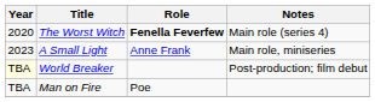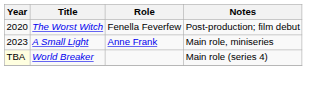 <table class="wikitable sortable">
 <tr>
 <th>Year</th>
 <th>Title</th>
 <th>Role</th>
 <th class="unsortable">Notes</th>
 </tr>
 <tr>
 <td>2020</td>
 <td><em><a href='#'>The Worst Witch</a></em></td>
-<td><strong>Fenella Feverfew</strong></td>
-<td>Main role (series 4)</td>
+<td>Fenella Feverfew</td>
+<td>Post-production; film debut</td>
 </tr>
 <tr>
 <td>2023</td>
 <td><em><a href='#'>A Small Light</a></em></td>
 <td><a href='#'>Anne Frank</a></td>
 <td>Main role, miniseries</td>
 </tr>
 <tr>
 <td style="background: lightyellow;">TBA</td>
 <td><em><a href='#'>World Breaker</a></em></td>
 <td></td>
-<td>Post-production; film debut</td>
-</tr>
-<tr>
-<td>TBA</td>
-<td><em>Man on Fire</em></td>
-<td>Poe</td>
-<td></td>
+<td>Main role (series 4)</td>
 </tr>
 <tr>
 </tr>
 </table>
